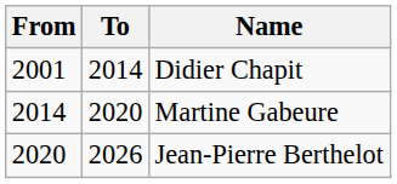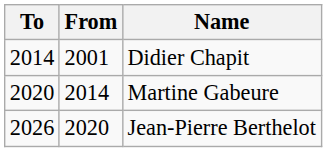 <table class="wikitable">
 <tr>
+<th>To</th>
 <th>From</th>
-<th>To</th>
 <th>Name</th>
 </tr>
 <tr>
+<td>2014</td>
 <td>2001</td>
-<td>2014</td>
 <td>Didier Chapit</td>
 </tr>
 <tr>
+<td>2020</td>
 <td>2014</td>
-<td>2020</td>
 <td>Martine Gabeure</td>
 </tr>
 <tr>
+<td>2026</td>
 <td>2020</td>
-<td>2026</td>
 <td>Jean-Pierre Berthelot</td>
 </tr>
 </table>
